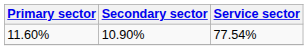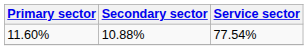 <table class="wikitable" border="1">
 <tr>
 <th><a href='#'>Primary sector</a></th>
 <th><a href='#'>Secondary sector</a></th>
 <th><a href='#'>Service sector</a></th>
 </tr>
 <tr>
 <td>11.60%</td>
-<td>10.90%</td>
+<td>10.88%</td>
 <td>77.54%</td>
 </tr>
 <tr>
 </tr>
 </table>
